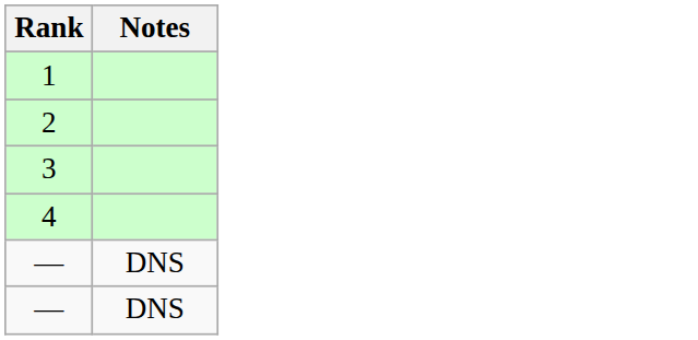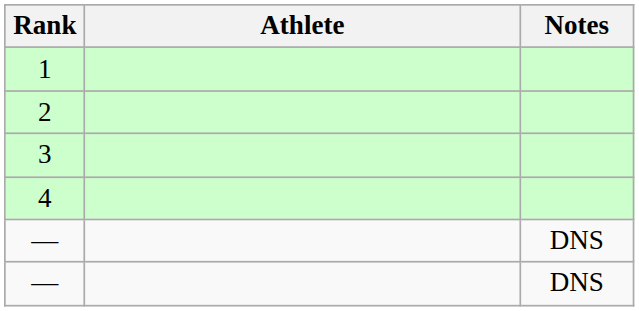 <table class=wikitable style="text-align:center">
 <tr>
 <th width=40>Rank</th>
+<th width=250>Athlete</th>
 <th width=60>Notes</th>
 </tr>
 <tr bgcolor="ccffcc">
 <td>1</td>
+<td align=left></td>
 <td></td>
 </tr>
 <tr bgcolor="ccffcc">
 <td>2</td>
+<td align=left></td>
 <td></td>
 </tr>
 <tr bgcolor="ccffcc">
 <td>3</td>
+<td align=left></td>
 <td></td>
 </tr>
 <tr bgcolor="ccffcc">
 <td>4</td>
+<td align=left></td>
 <td></td>
 </tr>
 <tr>
 <td>—</td>
+<td align=left></td>
 <td>DNS</td>
 </tr>
 <tr>
 <td>—</td>
+<td align=left></td>
 <td>DNS</td>
 </tr>
 </table>
